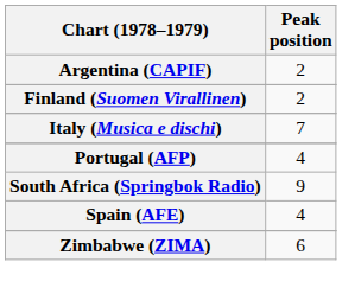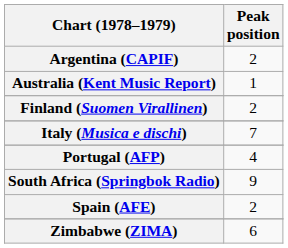 <table class="wikitable sortable plainrowheaders" style="text-align:center">
 <tr>
 <th scope="col">Chart (1978–1979)</th>
 <th scope="col">Peak<br>position</th>
 </tr>
 <tr>
 <th scope="row">Argentina (<a href='#'>CAPIF</a>)</th>
 <td>2</td>
+</tr>
+<tr>
+<th scope="row">Australia (<a href='#'>Kent Music Report</a>)</th>
+<td>1</td>
 </tr>
 <tr>
 </tr>
 <tr>
 </tr>
 <tr>
 </tr>
 <tr>
 <th scope=row>Finland (<a href='#'><em>Suomen Virallinen</em></a>)</th>
 <td align="center">2</td>
 </tr>
 <tr>
 </tr>
 <tr>
 </tr>
 <tr>
 </tr>
 <tr>
 <th scope=row>Italy (<em><a href='#'>Musica e dischi</a></em>)</th>
 <td>7</td>
 </tr>
 <tr>
 </tr>
 <tr>
 </tr>
 <tr>
 </tr>
 <tr>
 </tr>
 <tr>
 <th scope="row">Portugal (<a href='#'>AFP</a>)</th>
 <td>4</td>
 </tr>
 <tr>
 <th scope=row>South Africa (<a href='#'>Springbok Radio</a>)</th>
 <td align="center">9</td>
 </tr>
 <tr>
 <th scope="row">Spain (<a href='#'>AFE</a>)</th>
-<td align="center">4</td>
+<td align="center">2</td>
 </tr>
 <tr>
 </tr>
 <tr>
 </tr>
 <tr>
 <th scope="row">Zimbabwe (<a href='#'>ZIMA</a>)</th>
 <td>6</td>
 </tr>
 </table>
